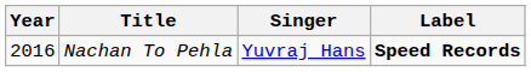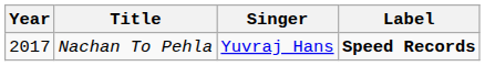 <table class="wikitable">
 <tr>
 <th>Year</th>
 <th>Title</th>
 <th>Singer</th>
 <th>Label</th>
 </tr>
 <tr>
-<td>2016</td>
+<td>2017</td>
 <td><em>Nachan To Pehla</em></td>
 <td><a href='#'>Yuvraj Hans</a></td>
 <td><strong>Speed Records</strong></td>
 </tr>
 </table>
